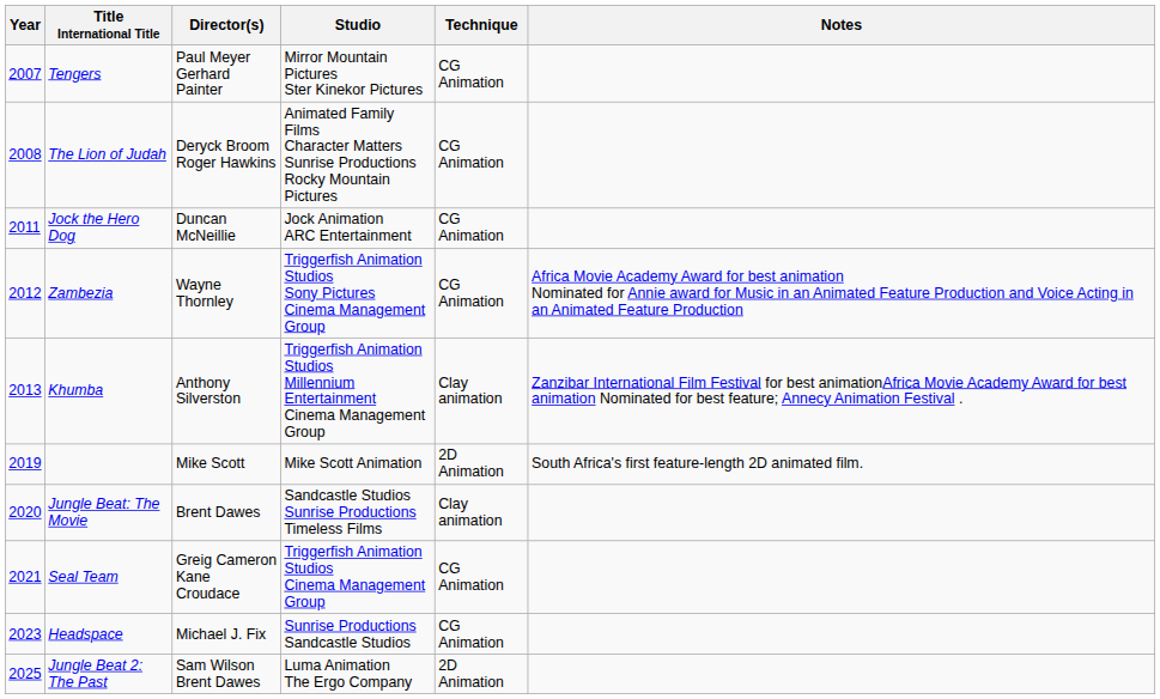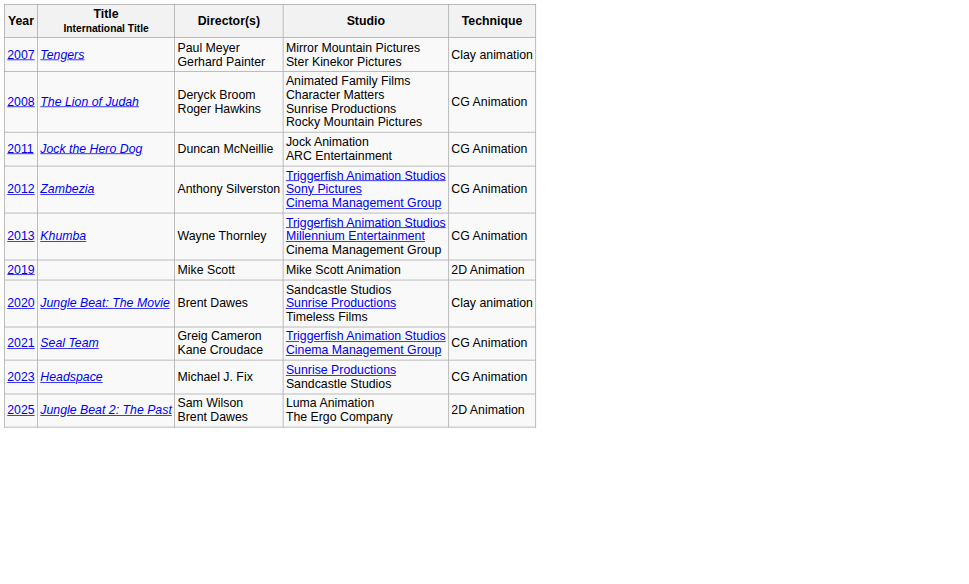 <table class="sortable wikitable">
 <tr>
 <th>Year</th>
 <th>Title <br><small> International Title</small></th>
 <th>Director(s)</th>
 <th>Studio</th>
 <th>Technique</th>
-<th>Notes</th>
 </tr>
 <tr>
 <td><a href='#'>2007</a></td>
 <td><em><a href='#'>Tengers</a></em></td>
 <td>Paul Meyer<br>Gerhard Painter</td>
 <td>Mirror Mountain Pictures <br> Ster Kinekor Pictures</td>
-<td>CG Animation</td>
-<td></td>
+<td>Clay animation</td>
 </tr>
 <tr>
 <td><a href='#'>2008</a></td>
 <td><em><a href='#'>The Lion of Judah</a></em></td>
 <td>Deryck Broom<br>Roger Hawkins</td>
 <td>Animated Family Films <br> Character Matters <br> Sunrise Productions <br> Rocky Mountain Pictures</td>
 <td>CG Animation</td>
-<td></td>
 </tr>
 <tr>
 <td><a href='#'>2011</a></td>
 <td><em><a href='#'>Jock the Hero Dog</a></em></td>
 <td>Duncan McNeillie</td>
 <td>Jock Animation <br> ARC Entertainment</td>
 <td>CG Animation</td>
-<td></td>
 </tr>
 <tr>
 <td><a href='#'>2012</a></td>
 <td><em><a href='#'>Zambezia</a></em></td>
-<td>Wayne Thornley</td>
+<td>Anthony Silverston</td>
 <td><a href='#'>Triggerfish Animation Studios</a> <br> <a href='#'>Sony Pictures</a> <br> <a href='#'>Cinema Management Group</a></td>
 <td>CG Animation</td>
-<td><a href='#'>Africa Movie Academy Award for best animation</a> <br> Nominated for <a href='#'>Annie award for Music in an Animated Feature Production and Voice Acting in an Animated Feature Production</a></td>
 </tr>
 <tr>
 <td><a href='#'>2013</a></td>
 <td><em><a href='#'>Khumba</a></em></td>
-<td>Anthony Silverston</td>
+<td>Wayne Thornley</td>
 <td><a href='#'>Triggerfish Animation Studios</a> <br> <a href='#'>Millennium Entertainment</a> <br> Cinema Management Group</td>
-<td>Clay animation</td>
-<td><a href='#'>Zanzibar International Film Festival</a> for best animation<a href='#'>Africa Movie Academy Award for best animation</a> Nominated for best feature; <a href='#'>Annecy Animation Festival</a> .</td>
+<td>CG Animation</td>
 </tr>
 <tr>
 <td><a href='#'>2019</a></td>
 <td></td>
 <td>Mike Scott</td>
 <td>Mike Scott Animation</td>
 <td>2D Animation</td>
-<td>South Africa's first feature-length 2D animated film.</td>
 </tr>
 <tr>
 <td><a href='#'>2020</a></td>
 <td><em><a href='#'>Jungle Beat: The Movie</a></em></td>
 <td>Brent Dawes</td>
 <td>Sandcastle Studios <br> <a href='#'>Sunrise Productions</a> <br> Timeless Films</td>
 <td>Clay animation</td>
-<td></td>
 </tr>
 <tr>
 <td><a href='#'>2021</a></td>
 <td><em><a href='#'>Seal Team</a></em></td>
 <td>Greig Cameron<br>Kane Croudace</td>
 <td><a href='#'>Triggerfish Animation Studios</a> <br> <a href='#'>Cinema Management Group</a></td>
 <td>CG Animation</td>
-<td></td>
 </tr>
 <tr>
 <td><a href='#'>2023</a></td>
 <td><em><a href='#'>Headspace</a></em></td>
 <td>Michael J. Fix</td>
 <td><a href='#'>Sunrise Productions</a> <br> Sandcastle Studios</td>
 <td>CG Animation</td>
-<td></td>
 </tr>
 <tr>
 <td><a href='#'>2025</a></td>
 <td><em><a href='#'>Jungle Beat 2: The Past</a></em></td>
 <td>Sam Wilson<br>Brent Dawes</td>
 <td>Luma Animation <br> The Ergo Company</td>
 <td>2D Animation</td>
-<td></td>
 </tr>
 </table>
